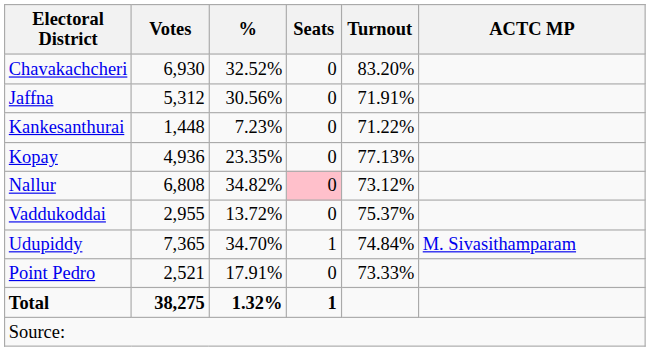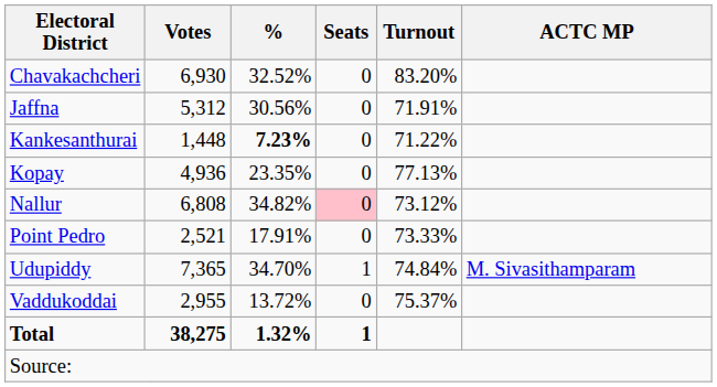 <table class="wikitable" border="1" style="text-align:right;">
 <tr>
 <th align=left width="100">Electoral District</th>
 <th align=left width="60">Votes</th>
 <th align=left width="60">%</th>
 <th align=left width="40">Seats</th>
 <th align=left width="60">Turnout</th>
 <th align=left width="190">ACTC MP</th>
 </tr>
 <tr>
 <td align=left><a href='#'>Chavakachcheri</a></td>
 <td>6,930</td>
 <td>32.52%</td>
 <td>0</td>
 <td>83.20%</td>
 <td></td>
 </tr>
 <tr>
 <td align=left><a href='#'>Jaffna</a></td>
 <td>5,312</td>
 <td>30.56%</td>
 <td>0</td>
 <td>71.91%</td>
 <td></td>
 </tr>
 <tr>
 <td align=left><a href='#'>Kankesanthurai</a></td>
 <td>1,448</td>
-<td>7.23%</td>
+<td><strong>7.23%</strong></td>
 <td>0</td>
 <td>71.22%</td>
 <td></td>
 </tr>
 <tr>
 <td align=left><a href='#'>Kopay</a></td>
 <td>4,936</td>
 <td>23.35%</td>
 <td>0</td>
 <td>77.13%</td>
 <td></td>
 </tr>
 <tr>
 <td align=left><a href='#'>Nallur</a></td>
 <td>6,808</td>
 <td>34.82%</td>
 <td style="background: pink;">0</td>
 <td>73.12%</td>
 <td></td>
 </tr>
 <tr>
-<td align=left><a href='#'>Vaddukoddai</a></td>
-<td>2,955</td>
-<td>13.72%</td>
+<td align=left><a href='#'>Point Pedro</a></td>
+<td>2,521</td>
+<td>17.91%</td>
 <td>0</td>
-<td>75.37%</td>
+<td>73.33%</td>
 <td></td>
 </tr>
 <tr>
 <td align=left><a href='#'>Udupiddy</a></td>
 <td>7,365</td>
 <td>34.70%</td>
 <td>1</td>
 <td>74.84%</td>
 <td align=left><a href='#'>M. Sivasithamparam</a></td>
 </tr>
 <tr>
-<td align=left><a href='#'>Point Pedro</a></td>
-<td>2,521</td>
-<td>17.91%</td>
+<td align=left><a href='#'>Vaddukoddai</a></td>
+<td>2,955</td>
+<td>13.72%</td>
 <td>0</td>
-<td>73.33%</td>
+<td>75.37%</td>
 <td></td>
 </tr>
 <tr>
 <td align=left><strong>Total</strong></td>
 <td><strong>38,275</strong></td>
 <td><strong>1.32%</strong></td>
 <td><strong>1</strong></td>
 <td></td>
 <td></td>
 </tr>
 <tr>
 <td align=left colspan=6>Source:</td>
 </tr>
 </table>
